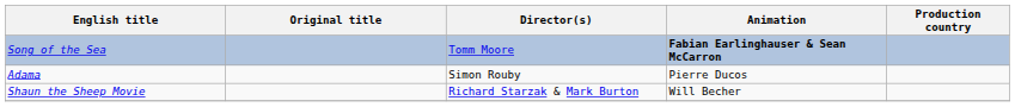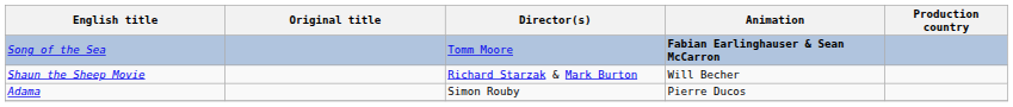 <table class="wikitable" width="95%" cellpadding="5">
 <tr>
 <th width="18%">English title</th>
 <th width="18%">Original title</th>
 <th width="18%">Director(s)</th>
 <th width="18%">Animation</th>
 <th width="10%">Production country</th>
 </tr>
 <tr style="background:#B0C4DE;">
 <td><em><a href='#'>Song of the Sea</a></em></td>
 <td></td>
 <td><a href='#'>Tomm Moore</a></td>
 <td><strong>Fabian Earlinghauser & Sean McCarron</strong></td>
 <td>    </td>
 </tr>
 <tr>
+<td><em><a href='#'>Shaun the Sheep Movie</a></em></td>
+<td></td>
+<td><a href='#'>Richard Starzak</a> & <a href='#'>Mark Burton</a></td>
+<td>Will Becher</td>
+<td> </td>
+</tr>
+<tr>
 <td><em><a href='#'>Adama</a></em></td>
 <td></td>
 <td>Simon Rouby</td>
 <td>Pierre Ducos</td>
 <td></td>
 </tr>
 <tr>
-<td><em><a href='#'>Shaun the Sheep Movie</a></em></td>
-<td></td>
-<td><a href='#'>Richard Starzak</a> & <a href='#'>Mark Burton</a></td>
-<td>Will Becher</td>
-<td> </td>
-</tr>
-<tr>
 </tr>
 </table>
